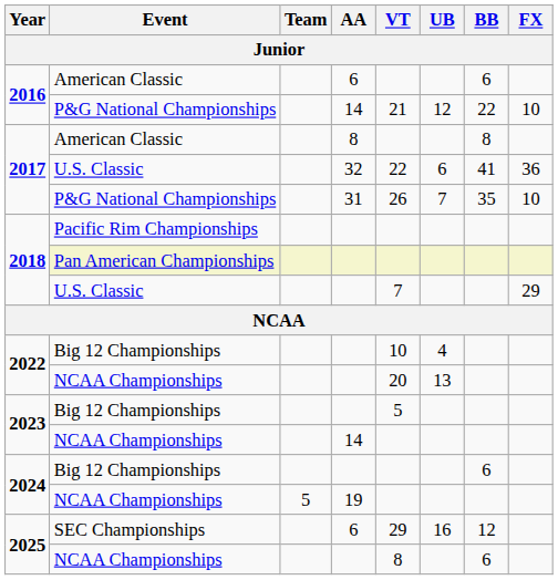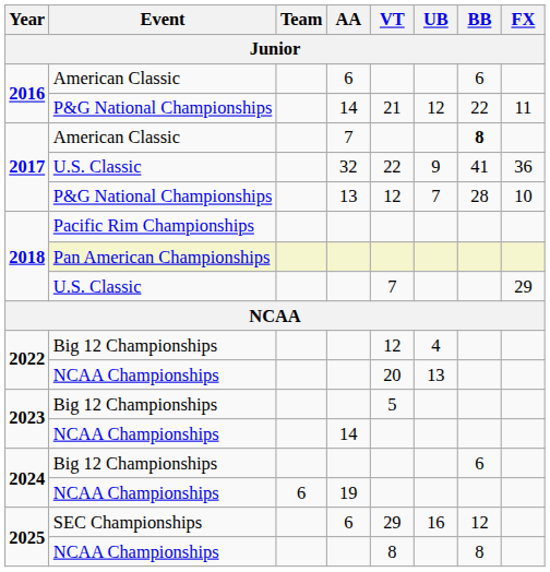 <table class="wikitable" style="text-align:center; font-size:95%;">
 <tr>
 <th align=center>Year</th>
 <th align=center>Event</th>
 <th style="width:30px;">Team</th>
 <th style="width:30px;">AA</th>
 <th style="width:30px;"><a href='#'>VT</a></th>
 <th style="width:30px;"><a href='#'>UB</a></th>
 <th style="width:30px;"><a href='#'>BB</a></th>
 <th style="width:30px;"><a href='#'>FX</a></th>
 </tr>
 <tr>
 <th colspan="8"><strong>Junior</strong></th>
 </tr>
 <tr>
 <td rowspan="2"><strong><a href='#'>2016</a></strong></td>
 <td align=left>American Classic</td>
 <td></td>
 <td>6</td>
 <td></td>
 <td></td>
 <td>6</td>
 <td></td>
 </tr>
 <tr>
 <td align=left><a href='#'>P&G National Championships</a></td>
 <td></td>
 <td>14</td>
 <td>21</td>
 <td>12</td>
 <td>22</td>
-<td>10</td>
+<td>11</td>
 </tr>
 <tr>
 <td rowspan="3"><strong><a href='#'>2017</a></strong></td>
 <td align=left>American Classic</td>
 <td></td>
-<td>8</td>
+<td>7</td>
 <td></td>
 <td></td>
-<td>8</td>
+<td><strong>8</strong></td>
 <td></td>
 </tr>
 <tr>
 <td align=left><a href='#'>U.S. Classic</a></td>
 <td></td>
 <td>32</td>
 <td>22</td>
-<td>6</td>
+<td>9</td>
 <td>41</td>
 <td>36</td>
 </tr>
 <tr>
 <td align=left><a href='#'>P&G National Championships</a></td>
 <td></td>
-<td>31</td>
-<td>26</td>
+<td>13</td>
+<td>12</td>
 <td>7</td>
-<td>35</td>
+<td>28</td>
 <td>10</td>
 </tr>
 <tr>
 <td rowspan="3"><strong><a href='#'>2018</a></strong></td>
 <td align=left><a href='#'>Pacific Rim Championships</a></td>
 <td></td>
 <td></td>
 <td></td>
 <td></td>
 <td></td>
 <td></td>
 </tr>
 <tr bgcolor=#F5F6CE>
 <td align=left><a href='#'>Pan American Championships</a></td>
 <td></td>
 <td></td>
 <td></td>
 <td></td>
 <td></td>
 <td></td>
 </tr>
 <tr>
 <td align=left><a href='#'>U.S. Classic</a></td>
 <td></td>
 <td></td>
 <td>7</td>
 <td></td>
 <td></td>
 <td>29</td>
 </tr>
 <tr>
 <th colspan="8"><strong>NCAA</strong></th>
 </tr>
 <tr>
 <td rowspan="2"><strong>2022</strong></td>
 <td align=left>Big 12 Championships</td>
 <td></td>
 <td></td>
-<td>10</td>
+<td>12</td>
 <td>4</td>
 <td></td>
 <td></td>
 </tr>
 <tr>
 <td align=left><a href='#'>NCAA Championships</a></td>
 <td></td>
 <td></td>
 <td>20</td>
 <td>13</td>
 <td></td>
 <td></td>
 </tr>
 <tr>
 <td rowspan="2"><strong>2023</strong></td>
 <td align=left>Big 12 Championships</td>
 <td></td>
 <td></td>
 <td>5</td>
 <td></td>
 <td></td>
 <td></td>
 </tr>
 <tr>
 <td align=left><a href='#'>NCAA Championships</a></td>
 <td></td>
 <td>14</td>
 <td></td>
 <td></td>
 <td></td>
 <td></td>
 </tr>
 <tr>
 <td rowspan="2"><strong>2024</strong></td>
 <td align=left>Big 12 Championships</td>
 <td></td>
 <td></td>
 <td></td>
 <td></td>
 <td>6</td>
 <td></td>
 </tr>
 <tr>
 <td align=left><a href='#'>NCAA Championships</a></td>
-<td>5</td>
+<td>6</td>
 <td>19</td>
 <td></td>
 <td></td>
 <td></td>
 </tr>
 <tr>
 <td rowspan="2"><strong>2025</strong></td>
 <td align=left>SEC Championships</td>
 <td></td>
 <td>6</td>
 <td>29</td>
 <td>16</td>
 <td>12</td>
 <td></td>
 </tr>
 <tr>
 <td align=left><a href='#'>NCAA Championships</a></td>
 <td></td>
 <td></td>
 <td>8</td>
 <td></td>
-<td>6</td>
+<td>8</td>
 <td></td>
 </tr>
 </table>
